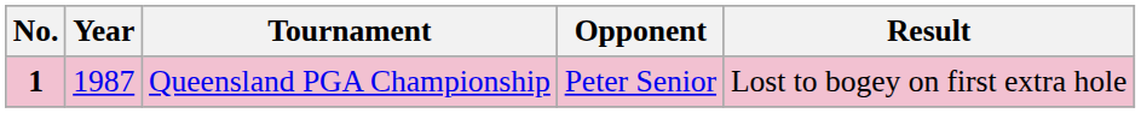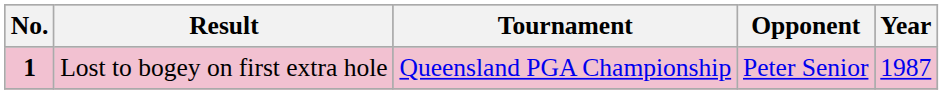 <table class="wikitable" style="font-size:95%;">
 <tr>
 <th>No.</th>
-<th>Year</th>
+<th>Result</th>
 <th>Tournament</th>
 <th>Opponent</th>
-<th>Result</th>
+<th>Year</th>
 </tr>
 <tr style="background:#F2C1D1;">
 <td align=center><strong>1</strong></td>
-<td><a href='#'>1987</a></td>
+<td>Lost to bogey on first extra hole</td>
 <td><a href='#'>Queensland PGA Championship</a></td>
 <td> <a href='#'>Peter Senior</a></td>
-<td>Lost to bogey on first extra hole</td>
+<td><a href='#'>1987</a></td>
 </tr>
 </table>
